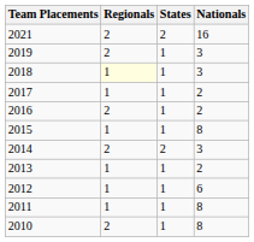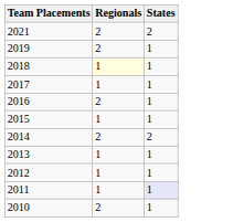 <table class="wikitable">
 <tr>
 <th>Team Placements</th>
 <th>Regionals</th>
 <th>States</th>
-<th>Nationals</th>
 </tr>
 <tr>
 <td>2021</td>
 <td>2</td>
 <td>2</td>
-<td>16</td>
 </tr>
 <tr>
 <td>2019</td>
 <td>2</td>
 <td>1</td>
-<td>3</td>
 </tr>
 <tr>
 <td>2018</td>
 <td style="background: lightyellow;">1</td>
 <td>1</td>
-<td>3</td>
 </tr>
 <tr>
 <td>2017</td>
 <td>1</td>
 <td>1</td>
-<td>2</td>
 </tr>
 <tr>
 <td>2016</td>
 <td>2</td>
 <td>1</td>
-<td>2</td>
 </tr>
 <tr>
 <td>2015</td>
 <td>1</td>
 <td>1</td>
-<td>8</td>
 </tr>
 <tr>
 <td>2014</td>
 <td>2</td>
 <td>2</td>
-<td>3</td>
 </tr>
 <tr>
 <td>2013</td>
 <td>1</td>
 <td>1</td>
-<td>2</td>
 </tr>
 <tr>
 <td>2012</td>
 <td>1</td>
 <td>1</td>
-<td>6</td>
 </tr>
 <tr>
 <td>2011</td>
 <td>1</td>
-<td>1</td>
-<td>8</td>
+<td style="background: lavender;">1</td>
 </tr>
 <tr>
 <td>2010</td>
 <td>2</td>
 <td>1</td>
-<td>8</td>
 </tr>
 </table>
